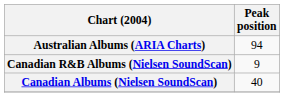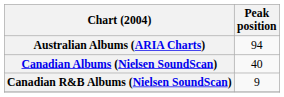 <table class="wikitable sortable plainrowheaders" style="text-align:center">
 <tr>
 <th scope="col">Chart (2004)</th>
 <th scope="col">Peak<br>position</th>
 </tr>
 <tr>
 <th scope="row">Australian Albums (<a href='#'>ARIA Charts</a>)</th>
 <td style="text-align:center;">94</td>
 </tr>
 <tr>
+<th scope="row"><a href='#'>Canadian Albums</a> (<a href='#'>Nielsen SoundScan</a>)</th>
+<td align="center">40</td>
+</tr>
+<tr>
 <th scope="row">Canadian R&B Albums (<a href='#'>Nielsen SoundScan</a>)</th>
 <td style="text-align:center;">9</td>
-</tr>
-<tr>
-<th scope="row"><a href='#'>Canadian Albums</a> (<a href='#'>Nielsen SoundScan</a>)</th>
-<td align="center">40</td>
 </tr>
 <tr>
 </tr>
 <tr>
 </tr>
 <tr>
 </tr>
 <tr>
 </tr>
 <tr>
 </tr>
 <tr>
 </tr>
 </table>
